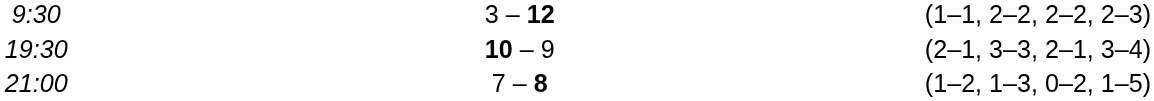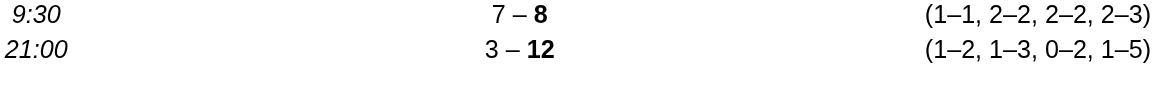 <table style="text-align:center">
 <tr>
 <th width=100></th>
 <th width=200></th>
 <th width=100></th>
 <th width=200></th>
 </tr>
 <tr>
 <td><em>9:30</em></td>
 <td align=right></td>
-<td>3 – <strong>12</strong></td>
+<td>7 – <strong>8</strong></td>
 <td align=left><strong></strong></td>
 <td>(1–1, 2–2, 2–2, 2–3)</td>
 </tr>
 <tr>
-<td><em>19:30</em></td>
-<td align=right><strong></strong></td>
-<td><strong>10</strong> – 9</td>
-<td align=left></td>
-<td>(2–1, 3–3, 2–1, 3–4)</td>
-</tr>
-<tr>
 <td><em>21:00</em></td>
 <td align=right></td>
-<td>7 – <strong>8</strong></td>
+<td>3 – <strong>12</strong></td>
 <td align=left><strong></strong></td>
 <td>(1–2, 1–3, 0–2, 1–5)</td>
 </tr>
 </table>
